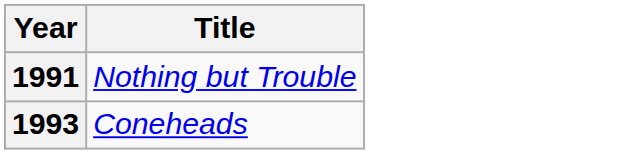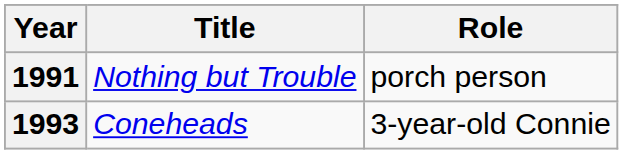 <table class="wikitable plainrowheaders sortable">
 <tr>
 <th scope="col">Year</th>
 <th scope="col">Title</th>
+<th scope="col">Role</th>
 </tr>
 <tr>
 <th scope="row">1991</th>
 <td><em><a href='#'>Nothing but Trouble</a></em></td>
+<td>porch person</td>
 </tr>
 <tr>
 <th scope="row">1993</th>
 <td><em><a href='#'>Coneheads</a></em></td>
+<td>3-year-old Connie</td>
 </tr>
 </table>
